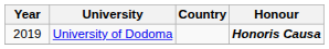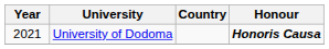 <table class="wikitable">
 <tr>
 <th width="50px">Year</th>
 <th>University</th>
 <th>Country</th>
 <th>Honour</th>
 </tr>
 <tr>
-<td align="center">2019</td>
+<td align="center">2021</td>
 <td><a href='#'>University of Dodoma</a></td>
 <td></td>
 <td><strong><em>Honoris Causa</em></strong></td>
 </tr>
 <tr>
 </tr>
 </table>
